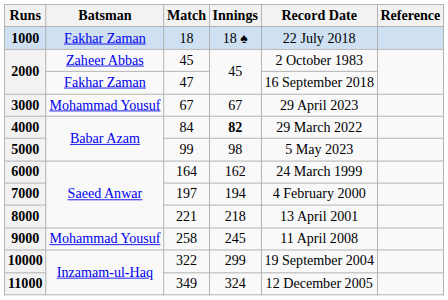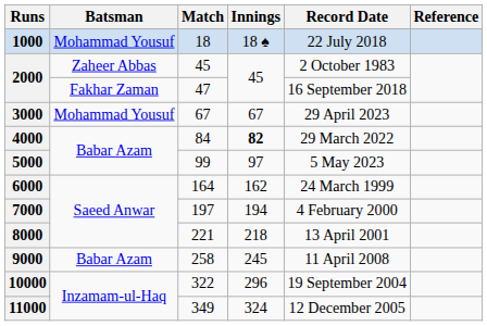 <table class="wikitable plainrowheaders sortable" style="text-align:center;">
 <tr>
 <th scope="col" style="text-align:center;">Runs</th>
 <th scope="col" style="text-align:center;">Batsman</th>
 <th scope="col" style="text-align:center;">Match</th>
 <th scope="col" style="text-align:center;">Innings</th>
 <th scope="col" style="text-align:center;">Record Date</th>
 <th scope="col">Reference</th>
 </tr>
 <tr bgcolor=#cee0f2>
 <th scope=row style="background:#cee0f2; text-align:center;">1000</th>
-<td><a href='#'>Fakhar Zaman</a> </td>
+<td><a href='#'>Mohammad Yousuf</a></td>
 <td>18</td>
 <td>18 ♠</td>
 <td>22 July 2018</td>
 <td></td>
 </tr>
 <tr>
 <th scope=row style=text-align:center; rowspan=2>2000</th>
 <td><a href='#'>Zaheer Abbas</a></td>
 <td>45</td>
 <td rowspan=2>45</td>
 <td>2 October 1983</td>
 <td rowspan=2></td>
 </tr>
 <tr>
 <td><a href='#'>Fakhar Zaman</a> </td>
 <td>47</td>
 <td>16 September 2018</td>
 </tr>
 <tr>
 <th scope=row style=text-align:center;>3000</th>
 <td><a href='#'>Mohammad Yousuf</a></td>
 <td>67</td>
 <td>67</td>
 <td>29 April 2023</td>
 <td></td>
 </tr>
 <tr>
 <th scope=row style=text-align:center;>4000</th>
 <td rowspan=2><a href='#'>Babar Azam</a> </td>
 <td>84</td>
 <td><strong>82</strong></td>
 <td>29 March 2022</td>
 <td></td>
 </tr>
 <tr>
 <th scope=row style=text-align:center;>5000</th>
 <td>99</td>
-<td>98</td>
+<td>97</td>
 <td>5 May 2023</td>
 <td></td>
 </tr>
 <tr>
 <th scope=row style=text-align:center;>6000</th>
 <td rowspan=3><a href='#'>Saeed Anwar</a></td>
 <td>164</td>
 <td>162</td>
 <td>24 March 1999</td>
 <td></td>
 </tr>
 <tr>
 <th scope=row style=text-align:center;>7000</th>
 <td>197</td>
 <td>194</td>
 <td>4 February 2000</td>
 <td></td>
 </tr>
 <tr>
 <th scope=row style=text-align:center;>8000</th>
 <td>221</td>
 <td>218</td>
 <td>13 April 2001</td>
 <td></td>
 </tr>
 <tr>
 <th scope=row style=text-align:center;>9000</th>
-<td><a href='#'>Mohammad Yousuf</a></td>
+<td><a href='#'>Babar Azam</a> </td>
 <td>258</td>
 <td>245</td>
 <td>11 April 2008</td>
 <td></td>
 </tr>
 <tr>
 <th scope=row style=text-align:center;>10000</th>
 <td rowspan=2><a href='#'>Inzamam-ul-Haq</a></td>
 <td>322</td>
-<td>299</td>
+<td>296</td>
 <td>19 September 2004</td>
 <td></td>
 </tr>
 <tr>
 <th scope=row style=text-align:center;>11000</th>
 <td>349</td>
 <td>324</td>
 <td>12 December 2005</td>
 <td></td>
 </tr>
 </table>
